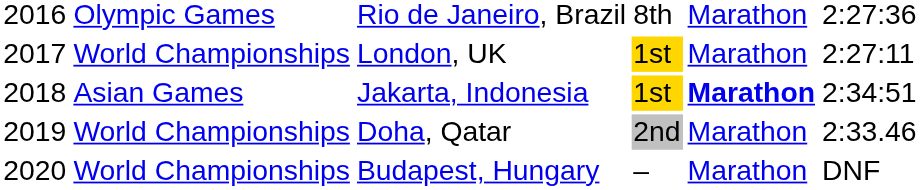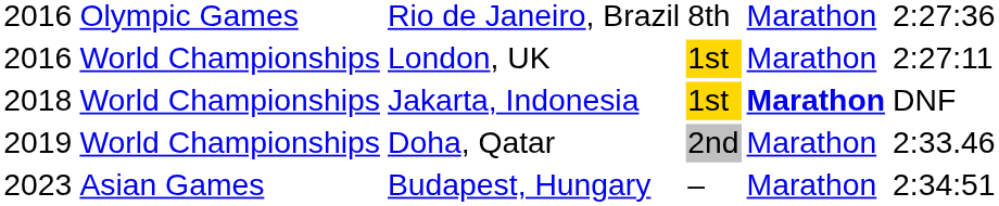 <table>
 <tr>
 <td>2016</td>
 <td><a href='#'>Olympic Games</a></td>
 <td><a href='#'>Rio de Janeiro</a>, Brazil</td>
 <td>8th</td>
 <td><a href='#'>Marathon</a></td>
 <td>2:27:36</td>
 </tr>
 <tr>
-<td>2017</td>
+<td>2016</td>
 <td><a href='#'>World Championships</a></td>
 <td><a href='#'>London</a>, UK</td>
 <td bgcolor=gold>1st</td>
 <td><a href='#'>Marathon</a></td>
 <td>2:27:11</td>
 </tr>
 <tr>
 <td>2018</td>
-<td><a href='#'>Asian Games</a></td>
+<td><a href='#'>World Championships</a></td>
 <td><a href='#'>Jakarta, Indonesia</a></td>
 <td bgcolor=gold>1st</td>
 <td><strong><a href='#'>Marathon</a></strong></td>
-<td>2:34:51</td>
+<td>DNF</td>
 </tr>
 <tr>
 <td>2019</td>
 <td><a href='#'>World Championships</a></td>
 <td><a href='#'>Doha</a>, Qatar</td>
 <td bgcolor=silver>2nd</td>
 <td><a href='#'>Marathon</a></td>
 <td>2:33.46</td>
 </tr>
 <tr>
-<td>2020</td>
-<td><a href='#'>World Championships</a></td>
+<td>2023</td>
+<td><a href='#'>Asian Games</a></td>
 <td><a href='#'>Budapest, Hungary</a></td>
 <td>–</td>
 <td><a href='#'>Marathon</a></td>
-<td>DNF</td>
+<td>2:34:51</td>
 </tr>
 </table>
